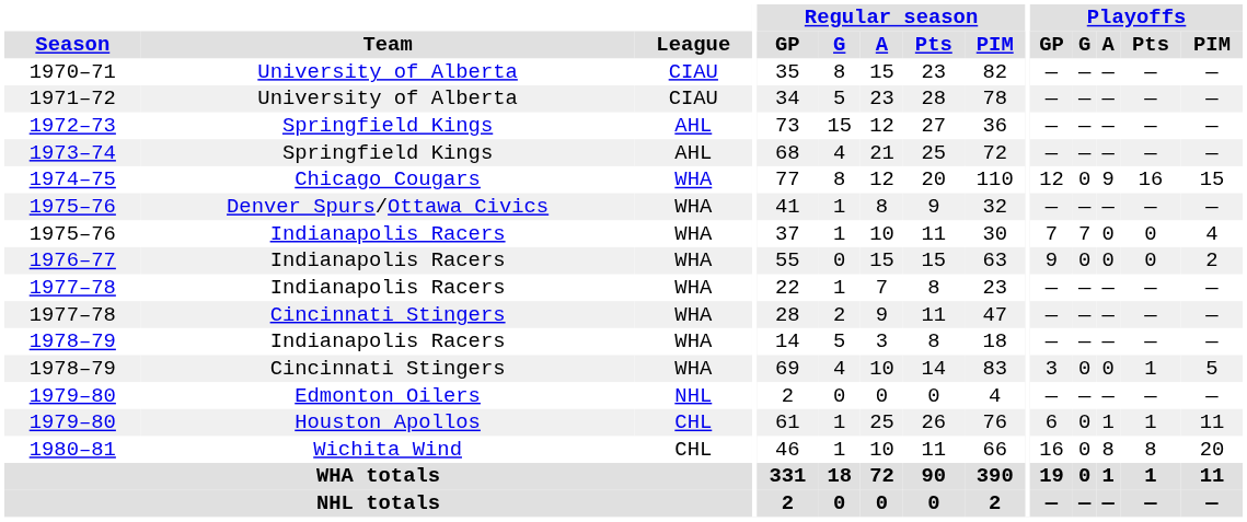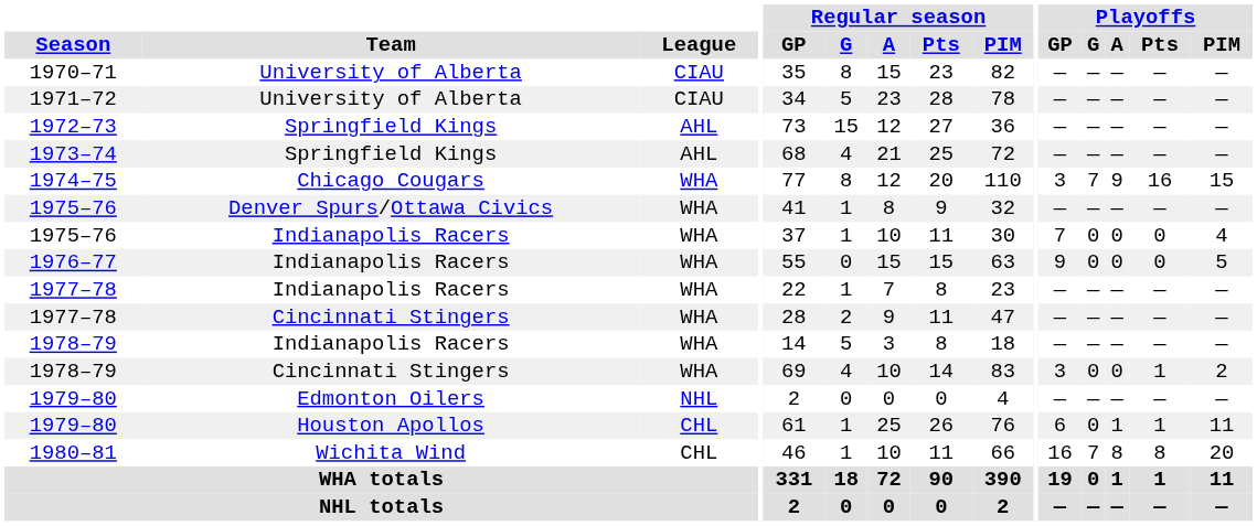 <table border="0" cellpadding="1" cellspacing="0" style="text-align:center; width:60em">
 <tr bgcolor="#e0e0e0">
 <th colspan="3" bgcolor="#ffffff"></th>
 <th rowspan="100" bgcolor="#ffffff"></th>
 <th colspan="5"><a href='#'>Regular season</a></th>
 <th rowspan="100" bgcolor="#ffffff"></th>
 <th colspan="5"><a href='#'>Playoffs</a></th>
 </tr>
 <tr bgcolor="#e0e0e0">
 <th><a href='#'>Season</a></th>
 <th>Team</th>
 <th>League</th>
 <th>GP</th>
 <th><a href='#'>G</a></th>
 <th><a href='#'>A</a></th>
 <th><a href='#'>Pts</a></th>
 <th><a href='#'>PIM</a></th>
 <th>GP</th>
 <th>G</th>
 <th>A</th>
 <th>Pts</th>
 <th>PIM</th>
 </tr>
 <tr>
 <td>1970–71</td>
 <td><a href='#'>University of Alberta</a></td>
 <td><a href='#'>CIAU</a></td>
 <td>35</td>
 <td>8</td>
 <td>15</td>
 <td>23</td>
 <td>82</td>
 <td>—</td>
 <td>—</td>
 <td>—</td>
 <td>—</td>
 <td>—</td>
 </tr>
 <tr bgcolor="#f0f0f0">
 <td>1971–72</td>
 <td>University of Alberta</td>
 <td>CIAU</td>
 <td>34</td>
 <td>5</td>
 <td>23</td>
 <td>28</td>
 <td>78</td>
 <td>—</td>
 <td>—</td>
 <td>—</td>
 <td>—</td>
 <td>—</td>
 </tr>
 <tr>
 <td><a href='#'>1972–73</a></td>
 <td><a href='#'>Springfield Kings</a></td>
 <td><a href='#'>AHL</a></td>
 <td>73</td>
 <td>15</td>
 <td>12</td>
 <td>27</td>
 <td>36</td>
 <td>—</td>
 <td>—</td>
 <td>—</td>
 <td>—</td>
 <td>—</td>
 </tr>
 <tr bgcolor="#f0f0f0">
 <td><a href='#'>1973–74</a></td>
 <td>Springfield Kings</td>
 <td>AHL</td>
 <td>68</td>
 <td>4</td>
 <td>21</td>
 <td>25</td>
 <td>72</td>
 <td>—</td>
 <td>—</td>
 <td>—</td>
 <td>—</td>
 <td>—</td>
 </tr>
 <tr>
 <td><a href='#'>1974–75</a></td>
 <td><a href='#'>Chicago Cougars</a></td>
 <td><a href='#'>WHA</a></td>
 <td>77</td>
 <td>8</td>
 <td>12</td>
 <td>20</td>
 <td>110</td>
-<td>12</td>
-<td>0</td>
+<td>3</td>
+<td>7</td>
 <td>9</td>
 <td>16</td>
 <td>15</td>
 </tr>
 <tr bgcolor="#f0f0f0">
 <td><a href='#'>1975–76</a></td>
 <td><a href='#'>Denver Spurs</a>/<a href='#'>Ottawa Civics</a></td>
 <td>WHA</td>
 <td>41</td>
 <td>1</td>
 <td>8</td>
 <td>9</td>
 <td>32</td>
 <td>—</td>
 <td>—</td>
 <td>—</td>
 <td>—</td>
 <td>—</td>
 </tr>
 <tr>
 <td>1975–76</td>
 <td><a href='#'>Indianapolis Racers</a></td>
 <td>WHA</td>
 <td>37</td>
 <td>1</td>
 <td>10</td>
 <td>11</td>
 <td>30</td>
 <td>7</td>
-<td>7</td>
+<td>0</td>
 <td>0</td>
 <td>0</td>
 <td>4</td>
 </tr>
 <tr bgcolor="#f0f0f0">
 <td><a href='#'>1976–77</a></td>
 <td>Indianapolis Racers</td>
 <td>WHA</td>
 <td>55</td>
 <td>0</td>
 <td>15</td>
 <td>15</td>
 <td>63</td>
 <td>9</td>
 <td>0</td>
 <td>0</td>
 <td>0</td>
-<td>2</td>
+<td>5</td>
 </tr>
 <tr>
 <td><a href='#'>1977–78</a></td>
 <td>Indianapolis Racers</td>
 <td>WHA</td>
 <td>22</td>
 <td>1</td>
 <td>7</td>
 <td>8</td>
 <td>23</td>
 <td>—</td>
 <td>—</td>
 <td>—</td>
 <td>—</td>
 <td>—</td>
 </tr>
 <tr bgcolor="#f0f0f0">
 <td>1977–78</td>
 <td><a href='#'>Cincinnati Stingers</a></td>
 <td>WHA</td>
 <td>28</td>
 <td>2</td>
 <td>9</td>
 <td>11</td>
 <td>47</td>
 <td>—</td>
 <td>—</td>
 <td>—</td>
 <td>—</td>
 <td>—</td>
 </tr>
 <tr>
 <td><a href='#'>1978–79</a></td>
 <td>Indianapolis Racers</td>
 <td>WHA</td>
 <td>14</td>
 <td>5</td>
 <td>3</td>
 <td>8</td>
 <td>18</td>
 <td>—</td>
 <td>—</td>
 <td>—</td>
 <td>—</td>
 <td>—</td>
 </tr>
 <tr bgcolor="#f0f0f0">
 <td>1978–79</td>
 <td>Cincinnati Stingers</td>
 <td>WHA</td>
 <td>69</td>
 <td>4</td>
 <td>10</td>
 <td>14</td>
 <td>83</td>
 <td>3</td>
 <td>0</td>
 <td>0</td>
 <td>1</td>
-<td>5</td>
+<td>2</td>
 </tr>
 <tr>
 <td><a href='#'>1979–80</a></td>
 <td><a href='#'>Edmonton Oilers</a></td>
 <td><a href='#'>NHL</a></td>
 <td>2</td>
 <td>0</td>
 <td>0</td>
 <td>0</td>
 <td>4</td>
 <td>—</td>
 <td>—</td>
 <td>—</td>
 <td>—</td>
 <td>—</td>
 </tr>
 <tr bgcolor="#f0f0f0">
 <td><a href='#'>1979–80</a></td>
 <td><a href='#'>Houston Apollos</a></td>
 <td><a href='#'>CHL</a></td>
 <td>61</td>
 <td>1</td>
 <td>25</td>
 <td>26</td>
 <td>76</td>
 <td>6</td>
 <td>0</td>
 <td>1</td>
 <td>1</td>
 <td>11</td>
 </tr>
 <tr>
 <td><a href='#'>1980–81</a></td>
 <td><a href='#'>Wichita Wind</a></td>
 <td>CHL</td>
 <td>46</td>
 <td>1</td>
 <td>10</td>
 <td>11</td>
 <td>66</td>
 <td>16</td>
-<td>0</td>
+<td>7</td>
 <td>8</td>
 <td>8</td>
 <td>20</td>
 </tr>
 <tr bgcolor="#e0e0e0">
 <th colspan="3">WHA totals</th>
 <th>331</th>
 <th>18</th>
 <th>72</th>
 <th>90</th>
 <th>390</th>
 <th>19</th>
 <th>0</th>
 <th>1</th>
 <th>1</th>
 <th>11</th>
 </tr>
 <tr bgcolor="#e0e0e0">
 <th colspan="3">NHL totals</th>
 <th>2</th>
 <th>0</th>
 <th>0</th>
 <th>0</th>
 <th>2</th>
 <th>—</th>
 <th>—</th>
 <th>—</th>
 <th>—</th>
 <th>—</th>
 </tr>
 </table>
